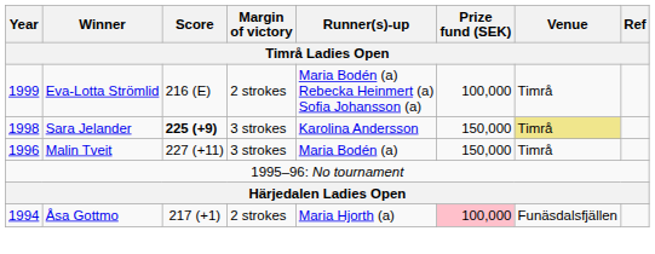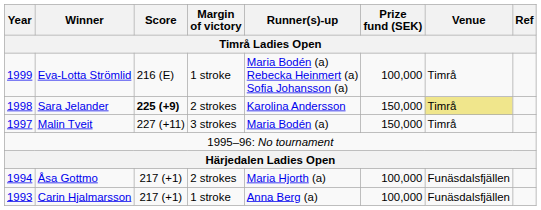 <table class=wikitable style="font-size:95%">
 <tr>
 <th>Year</th>
 <th>Winner</th>
 <th>Score</th>
 <th>Margin<br>of victory</th>
 <th>Runner(s)-up</th>
 <th>Prize<br>fund (SEK)</th>
 <th>Venue</th>
 <th>Ref</th>
 </tr>
 <tr>
 <th colspan=8>Timrå Ladies Open</th>
 </tr>
 <tr>
 <td><a href='#'>1999</a></td>
 <td> <a href='#'>Eva-Lotta Strömlid</a></td>
 <td align=left>216 (E)</td>
-<td>2 strokes</td>
+<td>1 stroke</td>
 <td> <a href='#'>Maria Bodén</a> (a)<br> <a href='#'>Rebecka Heinmert</a> (a)<br> <a href='#'>Sofia Johansson</a> (a)</td>
 <td align=right>100,000</td>
 <td>Timrå</td>
 <td></td>
 </tr>
 <tr>
 <td><a href='#'>1998</a></td>
 <td> <a href='#'>Sara Jelander</a></td>
 <td align=left><strong>225 (+9)</strong></td>
-<td>3 strokes</td>
+<td>2 strokes</td>
 <td> <a href='#'>Karolina Andersson</a></td>
 <td align=right>150,000</td>
 <td style="background: khaki;">Timrå</td>
 <td></td>
 </tr>
 <tr>
-<td><a href='#'>1996</a></td>
+<td><a href='#'>1997</a></td>
 <td> <a href='#'>Malin Tveit</a></td>
 <td align=left>227 (+11)</td>
 <td>3 strokes</td>
 <td> <a href='#'>Maria Bodén</a> (a)</td>
 <td align=right>150,000</td>
 <td>Timrå</td>
 <td></td>
 </tr>
 <tr>
 <td colspan=8 align=center>1995–96: <em>No tournament</em></td>
 </tr>
 <tr>
 <th colspan=8>Härjedalen Ladies Open</th>
 </tr>
 <tr>
 <td><a href='#'>1994</a></td>
 <td> <a href='#'>Åsa Gottmo</a></td>
 <td align=center>217 (+1)</td>
 <td>2 strokes</td>
 <td> <a href='#'>Maria Hjorth</a> (a)</td>
-<td align=right style="background: pink;">100,000</td>
+<td align=right>100,000</td>
+<td>Funäsdalsfjällen</td>
+<td></td>
+</tr>
+<tr>
+<td><a href='#'>1993</a></td>
+<td> <a href='#'>Carin Hjalmarsson</a></td>
+<td align=center>217 (+1)</td>
+<td>1 stroke</td>
+<td> <a href='#'>Anna Berg</a> (a)</td>
+<td align=right>100,000</td>
 <td>Funäsdalsfjällen</td>
 <td></td>
 </tr>
 </table>
